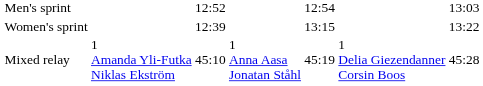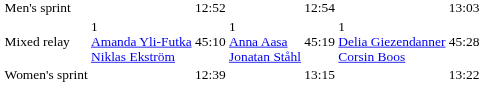 <table>
 <tr>
 <td>Men's sprint<br></td>
 <td></td>
 <td>12:52</td>
 <td></td>
 <td>12:54</td>
 <td></td>
 <td>13:03</td>
 </tr>
 <tr>
+<td>Mixed relay<br></td>
+<td> 1<br><a href='#'>Amanda Yli-Futka</a><br><a href='#'>Niklas Ekström</a></td>
+<td>45:10</td>
+<td> 1<br><a href='#'>Anna Aasa</a><br><a href='#'>Jonatan Ståhl</a></td>
+<td>45:19</td>
+<td> 1<br><a href='#'>Delia Giezendanner</a><br><a href='#'>Corsin Boos</a></td>
+<td>45:28</td>
+</tr>
+<tr>
 <td>Women's sprint<br></td>
 <td></td>
 <td>12:39</td>
 <td></td>
 <td>13:15</td>
 <td></td>
 <td>13:22</td>
 </tr>
-<tr>
-<td>Mixed relay<br></td>
-<td> 1<br><a href='#'>Amanda Yli-Futka</a><br><a href='#'>Niklas Ekström</a></td>
-<td>45:10</td>
-<td> 1<br><a href='#'>Anna Aasa</a><br><a href='#'>Jonatan Ståhl</a></td>
-<td>45:19</td>
-<td> 1<br><a href='#'>Delia Giezendanner</a><br><a href='#'>Corsin Boos</a></td>
-<td>45:28</td>
-</tr>
 </table>
